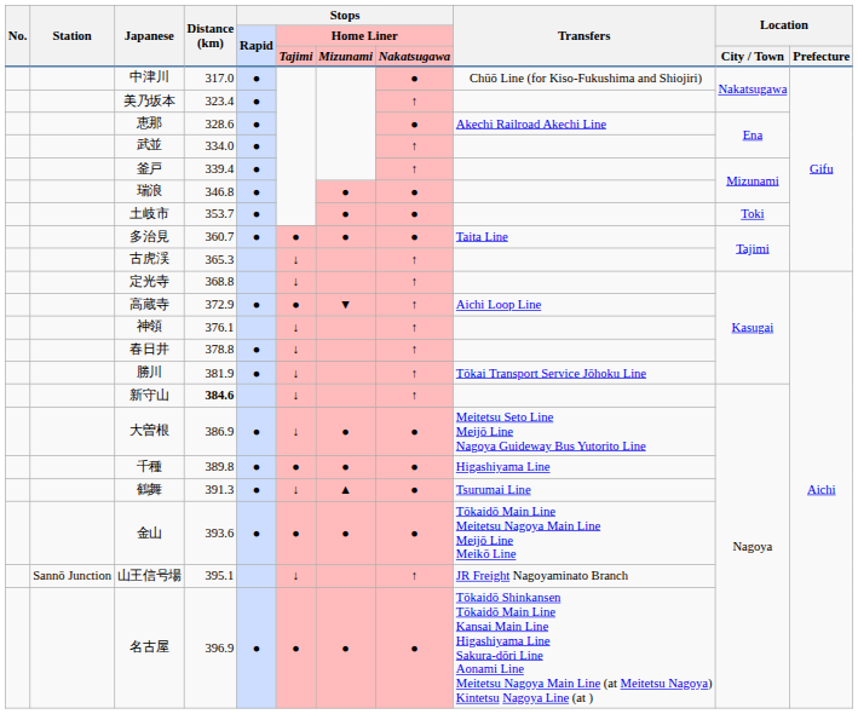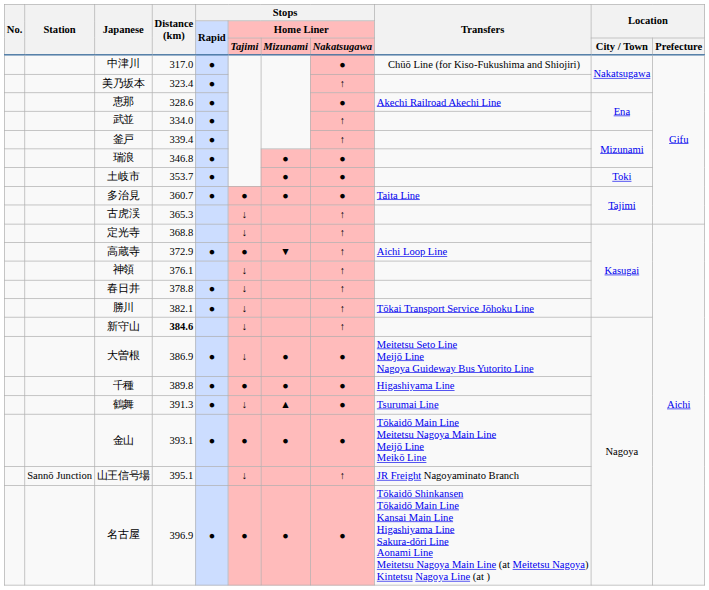 <table class="wikitable">
 <tr style="text-align: center">
 <th style="border-bottom:2px solid #3b6c9c" rowspan="3">No.</th>
 <th style="border-bottom:2px solid #3b6c9c" rowspan="3">Station</th>
 <th style="border-bottom:2px solid #3b6c9c" rowspan="3">Japanese</th>
 <th style="border-bottom:2px solid #3b6c9c" rowspan="3">Distance<br>(km)</th>
 <th colspan="4">Stops</th>
 <th style="border-bottom:2px solid #3b6c9c" rowspan="3">Transfers</th>
 <th colspan="2" rowspan="2">Location</th>
 </tr>
 <tr>
 <th style="background:#cdf; border-bottom:2px solid #3b6c9c" rowspan="2">Rapid</th>
 <th style="background:#fbb;" colspan="3">Home Liner</th>
 </tr>
 <tr>
 <th style="background:#fbb; border-bottom:2px solid #3b6c9c"><em>Tajimi</em></th>
 <th style="background:#fbb; border-bottom:2px solid #3b6c9c"><em>Mizunami</em></th>
 <th style="background:#fbb; border-bottom:2px solid #3b6c9c"><em>Nakatsugawa</em></th>
 <th style="border-bottom:2px solid #3b6c9c">City / Town</th>
 <th style="border-bottom:2px solid #3b6c9c">Prefecture</th>
 </tr>
 <tr style="text-align: center">
 <td></td>
 <td style="text-align: left; "></td>
 <td>中津川</td>
 <td style="text-align: right; ">317.0</td>
 <td style="background:#cdf;">●</td>
 <td rowspan="7"></td>
 <td rowspan="5"></td>
 <td style="background:#fbb;">●</td>
 <td> Chūō Line (for Kiso-Fukushima and Shiojiri)</td>
 <td rowspan="2"><a href='#'>Nakatsugawa</a></td>
 <td rowspan="9"><a href='#'>Gifu</a></td>
 </tr>
 <tr style="text-align: center">
 <td></td>
 <td style="text-align: left; "></td>
 <td>美乃坂本</td>
 <td style="text-align: right; ">323.4</td>
 <td style="background:#cdf;">●</td>
 <td style="background:#fbb;">↑</td>
 <td> </td>
 </tr>
 <tr style="text-align: center">
 <td></td>
 <td style="text-align: left; "></td>
 <td>恵那</td>
 <td style="text-align: right; ">328.6</td>
 <td style="background:#cdf;">●</td>
 <td style="background:#fbb;">●</td>
 <td style="text-align: left; "><a href='#'>Akechi Railroad Akechi Line</a></td>
 <td rowspan="2"><a href='#'>Ena</a></td>
 </tr>
 <tr style="text-align: center">
 <td></td>
 <td style="text-align: left; "></td>
 <td>武並</td>
 <td style="text-align: right; ">334.0</td>
 <td style="background:#cdf;">●</td>
 <td style="background:#fbb;">↑</td>
 <td> </td>
 </tr>
 <tr style="text-align: center">
 <td></td>
 <td style="text-align: left; "></td>
 <td>釜戸</td>
 <td style="text-align: right; ">339.4</td>
 <td style="background:#cdf;">●</td>
 <td style="background:#fbb;">↑</td>
 <td> </td>
 <td rowspan="2"><a href='#'>Mizunami</a></td>
 </tr>
 <tr style="text-align: center">
 <td></td>
 <td style="text-align: left; "></td>
 <td>瑞浪</td>
 <td style="text-align: right; ">346.8</td>
 <td style="background:#cdf;">●</td>
 <td style="background:#fbb;">●</td>
 <td style="background:#fbb;">●</td>
 <td> </td>
 </tr>
 <tr style="text-align: center">
 <td></td>
 <td style="text-align: left; "></td>
 <td>土岐市</td>
 <td style="text-align: right; ">353.7</td>
 <td style="background:#cdf;">●</td>
 <td style="background:#fbb;">●</td>
 <td style="background:#fbb;">●</td>
 <td> </td>
 <td><a href='#'>Toki</a></td>
 </tr>
 <tr style="text-align: center">
 <td></td>
 <td style="text-align: left; "></td>
 <td>多治見</td>
 <td style="text-align: right; ">360.7</td>
 <td style="background:#cdf;">●</td>
 <td style="background:#fbb;">●</td>
 <td style="background:#fbb;">●</td>
 <td style="background:#fbb;">●</td>
 <td style="text-align: left; "> <a href='#'>Taita Line</a></td>
 <td rowspan="2"><a href='#'>Tajimi</a></td>
 </tr>
 <tr style="text-align: center">
 <td></td>
 <td style="text-align: left; "></td>
 <td>古虎渓</td>
 <td style="text-align: right; ">365.3</td>
 <td style="background:#cdf;"></td>
 <td style="background:#fbb;">↓</td>
 <td style="background:#fbb;"></td>
 <td style="background:#fbb;">↑</td>
 <td> </td>
 </tr>
 <tr style="text-align: center">
 <td></td>
 <td style="text-align: left; "></td>
 <td>定光寺</td>
 <td style="text-align: right; ">368.8</td>
 <td style="background:#cdf;"></td>
 <td style="background:#fbb;">↓</td>
 <td style="background:#fbb;"></td>
 <td style="background:#fbb;">↑</td>
 <td> </td>
 <td rowspan="5"><a href='#'>Kasugai</a></td>
 <td rowspan="12"><a href='#'>Aichi</a></td>
 </tr>
 <tr style="text-align: center">
 <td></td>
 <td style="text-align: left; "></td>
 <td>高蔵寺</td>
 <td style="text-align: right; ">372.9</td>
 <td style="background:#cdf;">●</td>
 <td style="background:#fbb;">●</td>
 <td style="background:#fbb;">▼</td>
 <td style="background:#fbb;">↑</td>
 <td style="text-align: left; "><a href='#'>Aichi Loop Line</a></td>
 </tr>
 <tr style="text-align: center">
 <td></td>
 <td style="text-align: left; "></td>
 <td>神領</td>
 <td style="text-align: right; ">376.1</td>
 <td style="background:#cdf;"></td>
 <td style="background:#fbb;">↓</td>
 <td style="background:#fbb;"></td>
 <td style="background:#fbb;">↑</td>
 <td> </td>
 </tr>
 <tr style="text-align: center">
 <td></td>
 <td style="text-align: left; "></td>
 <td>春日井</td>
 <td style="text-align: right; ">378.8</td>
 <td style="background:#cdf;">●</td>
 <td style="background:#fbb;">↓</td>
 <td style="background:#fbb;"></td>
 <td style="background:#fbb;">↑</td>
 <td> </td>
 </tr>
 <tr style="text-align: center">
 <td></td>
 <td style="text-align: left; "></td>
 <td>勝川</td>
-<td style="text-align: right; ">381.9</td>
+<td style="text-align: right; ">382.1</td>
 <td style="background:#cdf;">●</td>
 <td style="background:#fbb;">↓</td>
 <td style="background:#fbb;"></td>
 <td style="background:#fbb;">↑</td>
 <td style="text-align: left; "><a href='#'>Tōkai Transport Service Jōhoku Line</a></td>
 </tr>
 <tr style="text-align: center">
 <td></td>
 <td style="text-align: left; "></td>
 <td>新守山</td>
 <td style="text-align: right; "><strong>384.6</strong></td>
 <td style="background:#cdf;"></td>
 <td style="background:#fbb;">↓</td>
 <td style="background:#fbb;"></td>
 <td style="background:#fbb;">↑</td>
 <td> </td>
 <td rowspan="7">Nagoya</td>
 </tr>
 <tr style="text-align: center">
 <td></td>
 <td style="text-align: left; "></td>
 <td>大曽根</td>
 <td style="text-align: right; ">386.9</td>
 <td style="background:#cdf;">●</td>
 <td style="background:#fbb;">↓</td>
 <td style="background:#fbb;">●</td>
 <td style="background:#fbb;">●</td>
 <td style="text-align: left; "> <a href='#'>Meitetsu Seto Line</a><br> <a href='#'>Meijō Line</a><br><a href='#'>Nagoya Guideway Bus Yutorito Line</a></td>
 </tr>
 <tr style="text-align: center">
 <td></td>
 <td style="text-align: left; "></td>
 <td>千種</td>
 <td style="text-align: right; ">389.8</td>
 <td style="background:#cdf;">●</td>
 <td style="background:#fbb;">●</td>
 <td style="background:#fbb;">●</td>
 <td style="background:#fbb;">●</td>
 <td style="text-align: left; "> <a href='#'>Higashiyama Line</a></td>
 </tr>
 <tr style="text-align: center">
 <td></td>
 <td style="text-align: left; "></td>
 <td>鶴舞</td>
 <td style="text-align: right; ">391.3</td>
 <td style="background:#cdf;">●</td>
 <td style="background:#fbb;">↓</td>
 <td style="background:#fbb;">▲</td>
 <td style="background:#fbb;">●</td>
 <td style="text-align: left; "> <a href='#'>Tsurumai Line</a></td>
 </tr>
 <tr style="text-align: center">
 <td></td>
 <td style="text-align: left; "></td>
 <td>金山</td>
-<td style="text-align: right; ">393.6</td>
+<td style="text-align: right; ">393.1</td>
 <td style="background:#cdf;">●</td>
 <td style="background:#fbb;">●</td>
 <td style="background:#fbb;">●</td>
 <td style="background:#fbb;">●</td>
 <td style="text-align: left; "> <a href='#'>Tōkaidō Main Line</a><br> <a href='#'>Meitetsu Nagoya Main Line</a><br> <a href='#'>Meijō Line</a><br> <a href='#'>Meikō Line</a></td>
 </tr>
 <tr style="text-align: center">
 <td></td>
 <td style="text-align: left; ">Sannō Junction</td>
 <td>山王信号場</td>
 <td style="text-align: right; ">395.1</td>
 <td style="background:#cdf;"></td>
 <td style="background:#fbb;">↓</td>
 <td style="background:#fbb;"></td>
 <td style="background:#fbb;">↑</td>
 <td style="text-align: left; "><a href='#'>JR Freight</a> Nagoyaminato Branch</td>
 </tr>
 <tr style="text-align: center">
 <td></td>
 <td style="text-align: left; "></td>
 <td>名古屋</td>
 <td style="text-align: right; ">396.9</td>
 <td style="background:#cdf;">●</td>
 <td style="background:#fbb;">●</td>
 <td style="background:#fbb;">●</td>
 <td style="background:#fbb;">●</td>
 <td style="text-align: left; "> <a href='#'>Tōkaidō Shinkansen</a><br> <a href='#'>Tōkaidō Main Line</a><br> <a href='#'>Kansai Main Line</a><br> <a href='#'>Higashiyama Line</a><br> <a href='#'>Sakura-dōri Line</a><br><a href='#'>Aonami Line</a><br> <a href='#'>Meitetsu Nagoya Main Line</a> (at <a href='#'>Meitetsu Nagoya</a>)<br> <a href='#'>Kintetsu</a> <a href='#'>Nagoya Line</a> (at )</td>
 </tr>
 </table>
